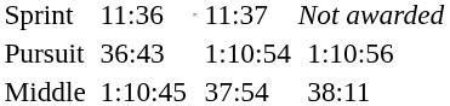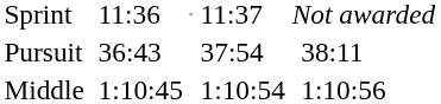 <table>
 <tr>
 <td>Sprint</td>
 <td></td>
 <td>11:36</td>
 <td><hr></td>
 <td>11:37</td>
 <td colspan=2><em>Not awarded</em></td>
 </tr>
 <tr>
 <td>Pursuit</td>
 <td></td>
 <td>36:43</td>
 <td></td>
-<td>1:10:54</td>
+<td>37:54</td>
 <td></td>
-<td>1:10:56</td>
+<td>38:11</td>
 </tr>
 <tr>
 <td>Middle</td>
 <td></td>
 <td>1:10:45</td>
 <td></td>
-<td>37:54</td>
+<td>1:10:54</td>
 <td></td>
-<td>38:11</td>
+<td>1:10:56</td>
 </tr>
 </table>
